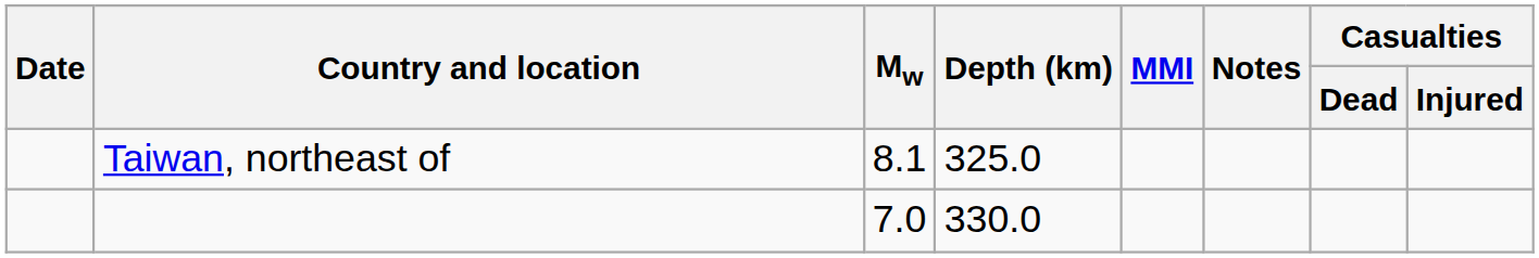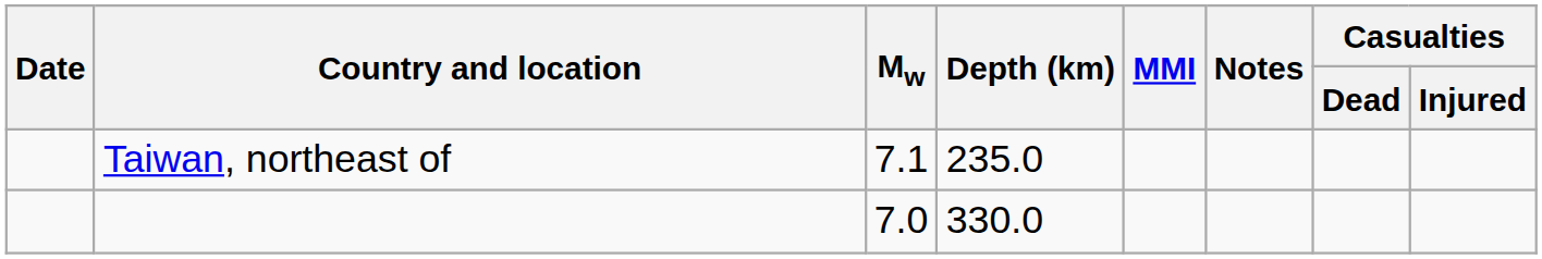 <table class="wikitable sortable sort-under" style="border:1px black; margin-left:1em;">
 <tr>
 <th rowspan="2"><small>Date</small></th>
 <th rowspan="2" style="width: 310px"><small>Country and location</small></th>
 <th rowspan="2"><small>M<sub>w</sub></small></th>
 <th rowspan="2"><small>Depth (km)</small></th>
 <th rowspan="2"><small><a href='#'>MMI</a></small></th>
 <th rowspan="2" class="unsortable"><small>Notes</small></th>
 <th colspan="2"><small>Casualties</small></th>
 </tr>
 <tr>
 <th><small>Dead</small></th>
 <th><small>Injured</small></th>
 </tr>
 <tr>
 <td></td>
 <td> <a href='#'>Taiwan</a>, northeast of</td>
-<td>8.1</td>
-<td>325.0</td>
+<td>7.1</td>
+<td>235.0</td>
 <td></td>
 <td></td>
 <td></td>
 <td></td>
 </tr>
 <tr>
 <td></td>
 <td></td>
 <td>7.0</td>
 <td>330.0</td>
 <td></td>
 <td></td>
 <td></td>
 <td></td>
 </tr>
 </table>
